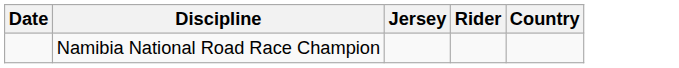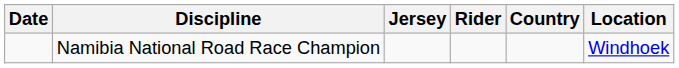 <table class="wikitable">
 <tr>
 <th>Date</th>
 <th>Discipline</th>
 <th>Jersey</th>
 <th>Rider</th>
 <th>Country</th>
+<th>Location</th>
 </tr>
 <tr>
 <td></td>
 <td>Namibia National Road Race Champion</td>
 <td></td>
 <td></td>
 <td></td>
+<td><a href='#'>Windhoek</a></td>
 </tr>
 </table>
